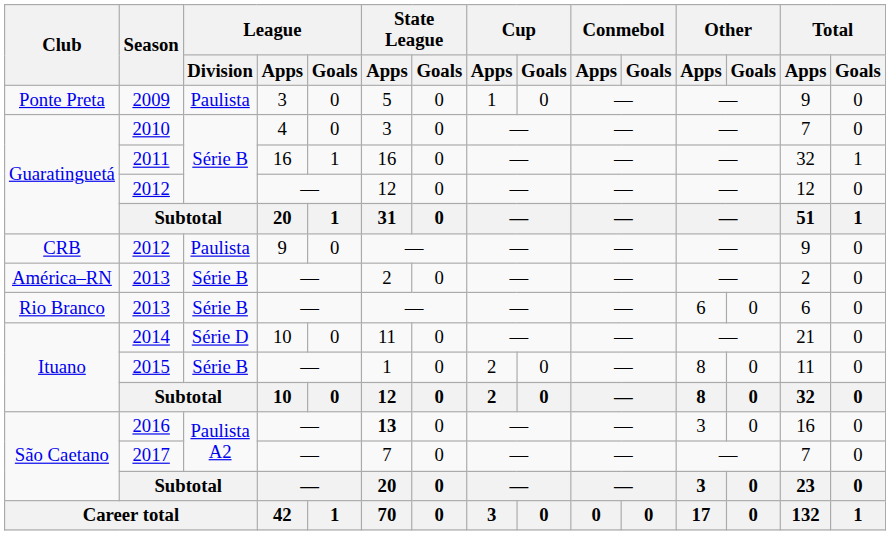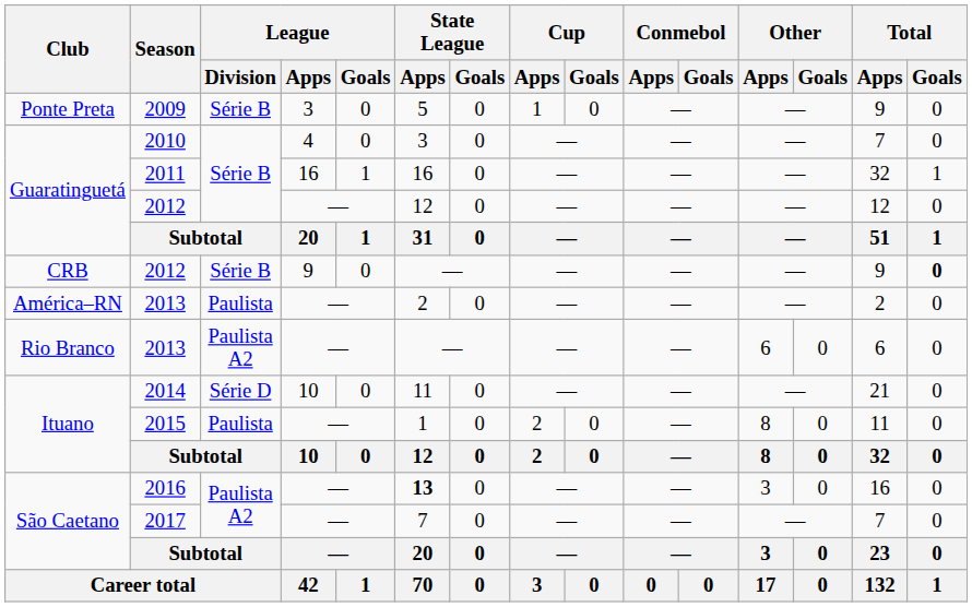 <table class="wikitable" style="text-align: center;">
 <tr>
 <th rowspan="2">Club</th>
 <th rowspan="2">Season</th>
 <th colspan="3">League</th>
 <th colspan="2">State League</th>
 <th colspan="2">Cup</th>
 <th colspan="2">Conmebol</th>
 <th colspan="2">Other</th>
 <th colspan="2">Total</th>
 </tr>
 <tr>
 <th>Division</th>
 <th>Apps</th>
 <th>Goals</th>
 <th>Apps</th>
 <th>Goals</th>
 <th>Apps</th>
 <th>Goals</th>
 <th>Apps</th>
 <th>Goals</th>
 <th>Apps</th>
 <th>Goals</th>
 <th>Apps</th>
 <th>Goals</th>
 </tr>
 <tr>
 <td valign="center"><a href='#'>Ponte Preta</a></td>
 <td><a href='#'>2009</a></td>
-<td><a href='#'>Paulista</a></td>
+<td><a href='#'>Série B</a></td>
 <td>3</td>
 <td>0</td>
 <td>5</td>
 <td>0</td>
 <td>1</td>
 <td>0</td>
 <td colspan="2">—</td>
 <td colspan="2">—</td>
 <td>9</td>
 <td>0</td>
 </tr>
 <tr>
 <td rowspan=4 valign="center"><a href='#'>Guaratinguetá</a></td>
 <td><a href='#'>2010</a></td>
 <td rowspan=3><a href='#'>Série B</a></td>
 <td>4</td>
 <td>0</td>
 <td>3</td>
 <td>0</td>
 <td colspan="2">—</td>
 <td colspan="2">—</td>
 <td colspan="2">—</td>
 <td>7</td>
 <td>0</td>
 </tr>
 <tr>
 <td><a href='#'>2011</a></td>
 <td>16</td>
 <td>1</td>
 <td>16</td>
 <td>0</td>
 <td colspan="2">—</td>
 <td colspan="2">—</td>
 <td colspan="2">—</td>
 <td>32</td>
 <td>1</td>
 </tr>
 <tr>
 <td><a href='#'>2012</a></td>
 <td colspan="2">—</td>
 <td>12</td>
 <td>0</td>
 <td colspan="2">—</td>
 <td colspan="2">—</td>
 <td colspan="2">—</td>
 <td>12</td>
 <td>0</td>
 </tr>
 <tr>
 <th colspan="2"><strong>Subtotal</strong></th>
 <th>20</th>
 <th>1</th>
 <th>31</th>
 <th>0</th>
 <th colspan="2">—</th>
 <th colspan="2">—</th>
 <th colspan="2">—</th>
 <th>51</th>
 <th>1</th>
 </tr>
 <tr>
 <td valign="center"><a href='#'>CRB</a></td>
 <td><a href='#'>2012</a></td>
-<td><a href='#'>Paulista</a></td>
+<td><a href='#'>Série B</a></td>
 <td>9</td>
 <td>0</td>
 <td colspan="2">—</td>
 <td colspan="2">—</td>
 <td colspan="2">—</td>
 <td colspan="2">—</td>
 <td>9</td>
-<td>0</td>
+<td><strong>0</strong></td>
 </tr>
 <tr>
 <td valign="center"><a href='#'>América–RN</a></td>
 <td><a href='#'>2013</a></td>
-<td><a href='#'>Série B</a></td>
+<td><a href='#'>Paulista</a></td>
 <td colspan="2">—</td>
 <td>2</td>
 <td>0</td>
 <td colspan="2">—</td>
 <td colspan="2">—</td>
 <td colspan="2">—</td>
 <td>2</td>
 <td>0</td>
 </tr>
 <tr>
 <td valign="center"><a href='#'>Rio Branco</a></td>
 <td><a href='#'>2013</a></td>
-<td><a href='#'>Série B</a></td>
+<td><a href='#'>Paulista A2</a></td>
 <td colspan="2">—</td>
 <td colspan="2">—</td>
 <td colspan="2">—</td>
 <td colspan="2">—</td>
 <td>6</td>
 <td>0</td>
 <td>6</td>
 <td>0</td>
 </tr>
 <tr>
 <td rowspan=3 valign="center"><a href='#'>Ituano</a></td>
 <td><a href='#'>2014</a></td>
 <td><a href='#'>Série D</a></td>
 <td>10</td>
 <td>0</td>
 <td>11</td>
 <td>0</td>
 <td colspan="2">—</td>
 <td colspan="2">—</td>
 <td colspan="2">—</td>
 <td>21</td>
 <td>0</td>
 </tr>
 <tr>
 <td><a href='#'>2015</a></td>
-<td><a href='#'>Série B</a></td>
+<td><a href='#'>Paulista</a></td>
 <td colspan="2">—</td>
 <td>1</td>
 <td>0</td>
 <td>2</td>
 <td>0</td>
 <td colspan="2">—</td>
 <td>8</td>
 <td>0</td>
 <td>11</td>
 <td>0</td>
 </tr>
 <tr>
 <th colspan="2"><strong>Subtotal</strong></th>
 <th>10</th>
 <th>0</th>
 <th>12</th>
 <th>0</th>
 <th>2</th>
 <th>0</th>
 <th colspan="2">—</th>
 <th>8</th>
 <th>0</th>
 <th>32</th>
 <th>0</th>
 </tr>
 <tr>
 <td rowspan=3 valign="center"><a href='#'>São Caetano</a></td>
 <td><a href='#'>2016</a></td>
 <td rowspan=2><a href='#'>Paulista A2</a></td>
 <td colspan="2">—</td>
 <td><strong>13</strong></td>
 <td>0</td>
 <td colspan="2">—</td>
 <td colspan="2">—</td>
 <td>3</td>
 <td>0</td>
 <td>16</td>
 <td>0</td>
 </tr>
 <tr>
 <td><a href='#'>2017</a></td>
 <td colspan="2">—</td>
 <td>7</td>
 <td>0</td>
 <td colspan="2">—</td>
 <td colspan="2">—</td>
 <td colspan="2">—</td>
 <td>7</td>
 <td>0</td>
 </tr>
 <tr>
 <th colspan="2"><strong>Subtotal</strong></th>
 <th colspan="2">—</th>
 <th>20</th>
 <th>0</th>
 <th colspan="2">—</th>
 <th colspan="2">—</th>
 <th>3</th>
 <th>0</th>
 <th>23</th>
 <th>0</th>
 </tr>
 <tr>
 <th colspan="3"><strong>Career total</strong></th>
 <th>42</th>
 <th>1</th>
 <th>70</th>
 <th>0</th>
 <th>3</th>
 <th>0</th>
 <th>0</th>
 <th>0</th>
 <th>17</th>
 <th>0</th>
 <th>132</th>
 <th>1</th>
 </tr>
 </table>
